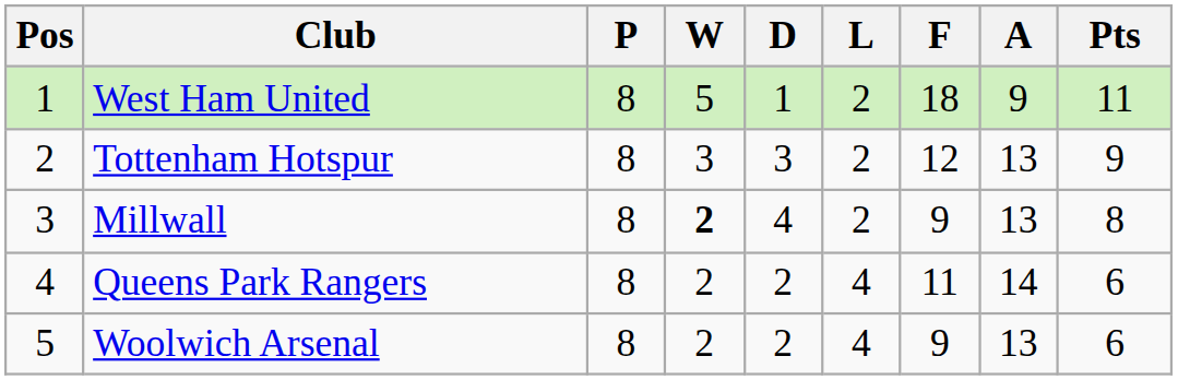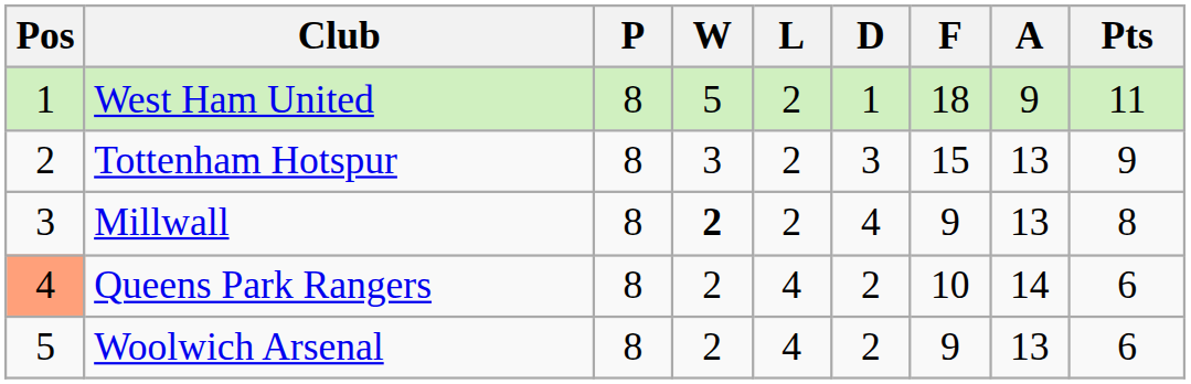 <table class="wikitable" style="text-align:center">
 <tr>
 <th width="25">Pos</th>
 <th width="200">Club</th>
 <th width="25">P</th>
 <th width="25">W</th>
+<th width="25">L</th>
 <th width="25">D</th>
-<th width="25">L</th>
 <th width="25">F</th>
 <th width="25">A</th>
 <th width="40">Pts</th>
 </tr>
 <tr style="background:#D0F0C0;">
 <td>1</td>
 <td align="left"><a href='#'>West Ham United</a></td>
 <td>8</td>
 <td>5</td>
+<td>2</td>
 <td>1</td>
-<td>2</td>
 <td>18</td>
 <td>9</td>
 <td>11</td>
 </tr>
 <tr>
 <td>2</td>
 <td align="left"><a href='#'>Tottenham Hotspur</a></td>
 <td>8</td>
 <td>3</td>
+<td>2</td>
 <td>3</td>
-<td>2</td>
-<td>12</td>
+<td>15</td>
 <td>13</td>
 <td>9</td>
 </tr>
 <tr>
 <td>3</td>
 <td align="left"><a href='#'>Millwall</a></td>
 <td>8</td>
 <td><strong>2</strong></td>
+<td>2</td>
 <td>4</td>
-<td>2</td>
 <td>9</td>
 <td>13</td>
 <td>8</td>
 </tr>
 <tr>
-<td>4</td>
+<td style="background: lightsalmon;">4</td>
 <td align="left"><a href='#'>Queens Park Rangers</a></td>
 <td>8</td>
 <td>2</td>
+<td>4</td>
 <td>2</td>
-<td>4</td>
-<td>11</td>
+<td>10</td>
 <td>14</td>
 <td>6</td>
 </tr>
 <tr>
 <td>5</td>
 <td align="left"><a href='#'>Woolwich Arsenal</a></td>
 <td>8</td>
 <td>2</td>
+<td>4</td>
 <td>2</td>
-<td>4</td>
 <td>9</td>
 <td>13</td>
 <td>6</td>
 </tr>
 </table>
